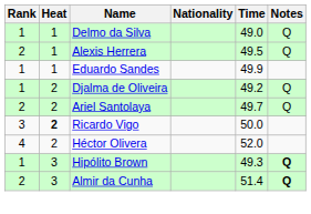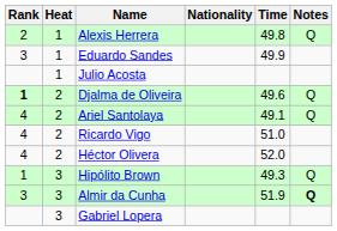 <table class="wikitable sortable" style="text-align:center">
 <tr>
 <th>Rank</th>
 <th>Heat</th>
 <th>Name</th>
 <th>Nationality</th>
 <th>Time</th>
 <th>Notes</th>
 </tr>
 <tr bgcolor=ccffcc>
-<td>1</td>
-<td>1</td>
-<td align=left><a href='#'>Delmo da Silva</a></td>
-<td align=left></td>
-<td>49.0</td>
-<td>Q</td>
-</tr>
-<tr bgcolor=ccffcc>
 <td>2</td>
 <td>1</td>
 <td align=left><a href='#'>Alexis Herrera</a></td>
 <td align=left></td>
-<td>49.5</td>
+<td>49.8</td>
 <td>Q</td>
 </tr>
 <tr>
-<td>1</td>
+<td>3</td>
 <td>1</td>
 <td align=left><a href='#'>Eduardo Sandes</a></td>
 <td align=left></td>
 <td>49.9</td>
 <td></td>
 </tr>
+<tr>
+<td></td>
+<td>1</td>
+<td align=left><a href='#'>Julio Acosta</a></td>
+<td align=left></td>
+<td></td>
+<td></td>
+</tr>
 <tr bgcolor=ccffcc>
-<td>1</td>
+<td><strong>1</strong></td>
 <td>2</td>
 <td align=left><a href='#'>Djalma de Oliveira</a></td>
 <td align=left></td>
-<td>49.2</td>
+<td>49.6</td>
 <td>Q</td>
 </tr>
 <tr bgcolor=ccffcc>
-<td>2</td>
+<td>4</td>
 <td>2</td>
 <td align=left><a href='#'>Ariel Santolaya</a></td>
 <td align=left></td>
-<td>49.7</td>
+<td>49.1</td>
 <td>Q</td>
 </tr>
 <tr>
-<td>3</td>
-<td><strong>2</strong></td>
+<td>4</td>
+<td>2</td>
 <td align=left><a href='#'>Ricardo Vigo</a></td>
 <td align=left></td>
-<td>50.0</td>
+<td>51.0</td>
 <td></td>
 </tr>
 <tr>
 <td>4</td>
 <td>2</td>
 <td align=left><a href='#'>Héctor Olivera</a></td>
 <td align=left></td>
 <td>52.0</td>
 <td></td>
 </tr>
 <tr bgcolor=ccffcc>
 <td>1</td>
 <td>3</td>
 <td align=left><a href='#'>Hipólito Brown</a></td>
 <td align=left></td>
 <td>49.3</td>
-<td><strong>Q</strong></td>
+<td>Q</td>
 </tr>
 <tr bgcolor=ccffcc>
-<td>2</td>
+<td>3</td>
 <td>3</td>
 <td align=left><a href='#'>Almir da Cunha</a></td>
 <td align=left></td>
-<td>51.4</td>
+<td>51.9</td>
 <td><strong>Q</strong></td>
 </tr>
+<tr>
+<td></td>
+<td>3</td>
+<td align=left><a href='#'>Gabriel Lopera</a></td>
+<td align=left></td>
+<td></td>
+<td></td>
+</tr>
 </table>
